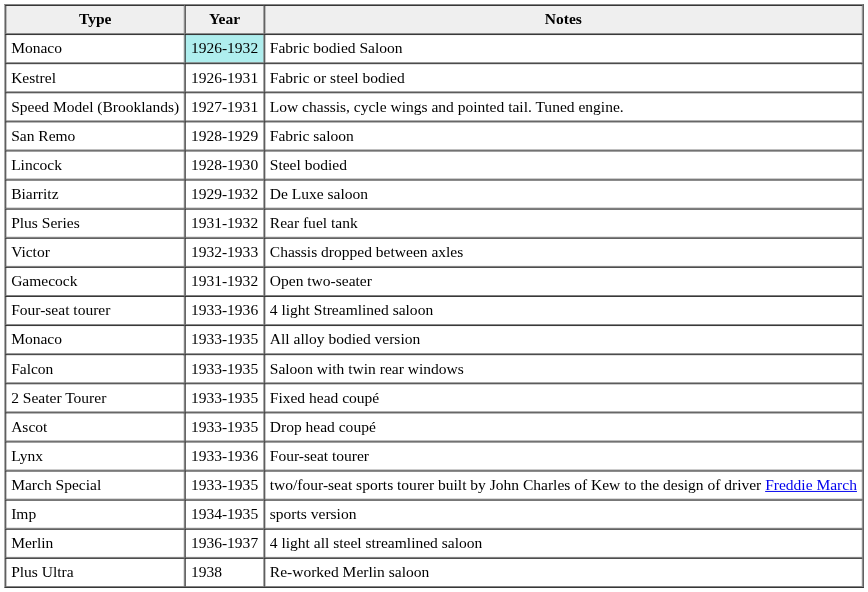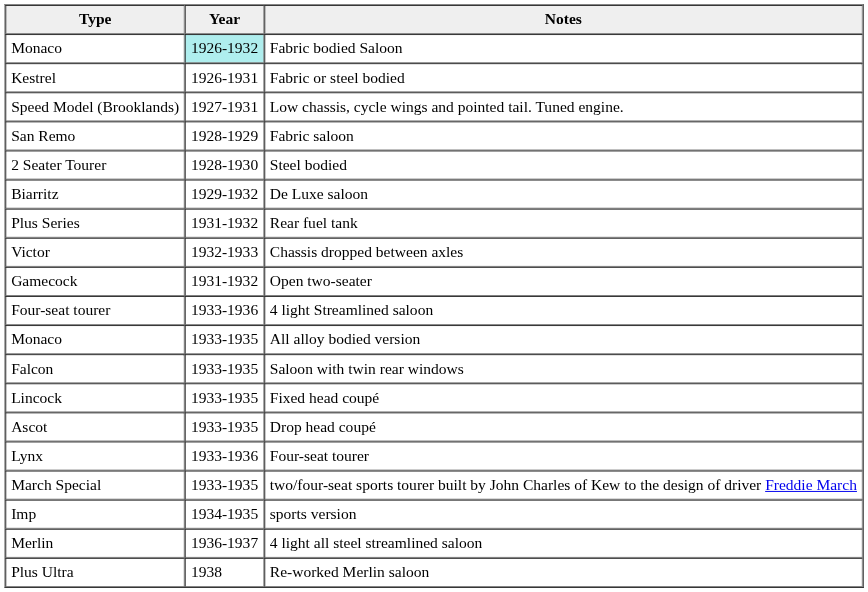 <table border="1" cellpadding="5" cellspacing="0" align="center">
 <tr>
 <th style="background:#efefef;">Type</th>
 <th style="background:#efefef;">Year</th>
 <th style="background:#efefef;">Notes</th>
 </tr>
 <tr>
 <td>Monaco</td>
 <td style="background: paleturquoise;">1926-1932</td>
 <td>Fabric bodied Saloon</td>
 </tr>
 <tr>
 <td>Kestrel</td>
 <td>1926-1931</td>
 <td>Fabric or steel bodied</td>
 </tr>
 <tr>
 <td>Speed Model (Brooklands)</td>
 <td>1927-1931</td>
 <td>Low chassis, cycle wings and pointed tail. Tuned  engine.</td>
 </tr>
 <tr>
 <td>San Remo</td>
 <td>1928-1929</td>
 <td>Fabric saloon</td>
 </tr>
 <tr>
-<td>Lincock</td>
+<td>2 Seater Tourer</td>
 <td>1928-1930</td>
 <td>Steel bodied</td>
 </tr>
 <tr>
 <td>Biarritz</td>
 <td>1929-1932</td>
 <td>De Luxe saloon</td>
 </tr>
 <tr>
 <td>Plus Series</td>
 <td>1931-1932</td>
 <td>Rear fuel tank</td>
 </tr>
 <tr>
 <td>Victor</td>
 <td>1932-1933</td>
 <td>Chassis dropped between axles</td>
 </tr>
 <tr>
 <td>Gamecock</td>
 <td>1931-1932</td>
 <td>Open two-seater</td>
 </tr>
 <tr>
 <td>Four-seat tourer</td>
 <td>1933-1936</td>
 <td>4 light Streamlined saloon</td>
 </tr>
 <tr>
 <td>Monaco</td>
 <td>1933-1935</td>
 <td>All alloy bodied version</td>
 </tr>
 <tr>
 <td>Falcon</td>
 <td>1933-1935</td>
 <td>Saloon with twin rear windows</td>
 </tr>
 <tr>
-<td>2 Seater Tourer</td>
+<td>Lincock</td>
 <td>1933-1935</td>
 <td>Fixed head coupé</td>
 </tr>
 <tr>
 <td>Ascot</td>
 <td>1933-1935</td>
 <td>Drop head coupé</td>
 </tr>
 <tr>
 <td>Lynx</td>
 <td>1933-1936</td>
 <td>Four-seat tourer</td>
 </tr>
 <tr>
 <td>March Special</td>
 <td>1933-1935</td>
 <td>two/four-seat sports tourer built by John Charles of Kew to the design of driver <a href='#'>Freddie March</a></td>
 </tr>
 <tr>
 <td>Imp</td>
 <td>1934-1935</td>
 <td> sports version</td>
 </tr>
 <tr>
 <td>Merlin</td>
 <td>1936-1937</td>
 <td>4 light all steel streamlined saloon</td>
 </tr>
 <tr>
 <td>Plus Ultra</td>
 <td>1938</td>
 <td>Re-worked Merlin saloon</td>
 </tr>
 <tr>
 </tr>
 </table>
